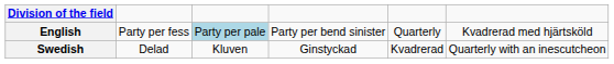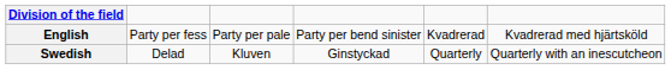 <table class="wikitable" style="margin:1em auto;">
 <tr>
 <th><a href='#'>Division of the field</a></th>
 <td align=center></td>
 <td align=center></td>
 <td align=center></td>
 <td align=center></td>
 <td align=center></td>
 </tr>
 <tr>
 <th>English</th>
 <td align=center>Party per fess</td>
-<td align=center style="background: lightblue;">Party per pale</td>
+<td align=center>Party per pale</td>
 <td align=center>Party per bend sinister</td>
-<td align=center>Quarterly</td>
+<td align=center>Kvadrerad</td>
 <td align=center>Kvadrerad med hjärtsköld</td>
 </tr>
 <tr>
 <th>Swedish</th>
 <td align=center>Delad</td>
 <td align=center>Kluven</td>
 <td align=center>Ginstyckad</td>
-<td align=center>Kvadrerad</td>
+<td align=center>Quarterly</td>
 <td align=center>Quarterly with an inescutcheon</td>
 </tr>
 </table>
